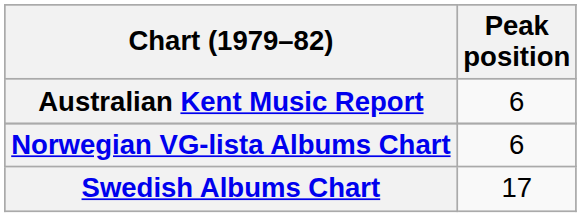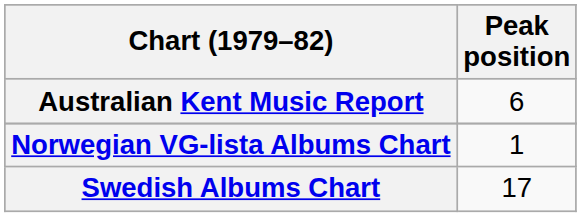 <table class="wikitable sortable plainrowheaders" style="text-align:center;">
 <tr>
 <th>Chart (1979–82)</th>
 <th>Peak<br>position</th>
 </tr>
 <tr>
 <th scope="row">Australian <a href='#'>Kent Music Report</a></th>
 <td>6</td>
 </tr>
 <tr>
 </tr>
 <tr>
 <th scope="row"><a href='#'>Norwegian VG-lista Albums Chart</a></th>
-<td>6</td>
+<td>1</td>
 </tr>
 <tr>
 <th scope="row"><a href='#'>Swedish Albums Chart</a></th>
 <td>17</td>
 </tr>
 </table>
